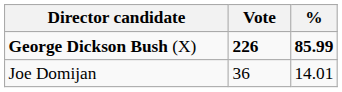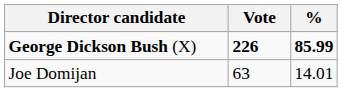 <table class="wikitable">
 <tr>
 <th width="200px">Director candidate</th>
 <th width="50px">Vote</th>
 <th width="30px">%</th>
 </tr>
 <tr>
 <td><strong>George Dickson Bush</strong> (X) </td>
 <td><strong>226</strong></td>
 <td><strong>85.99</strong></td>
 </tr>
 <tr>
 <td>Joe Domijan</td>
-<td>36</td>
+<td>63</td>
 <td>14.01</td>
 </tr>
 </table>
